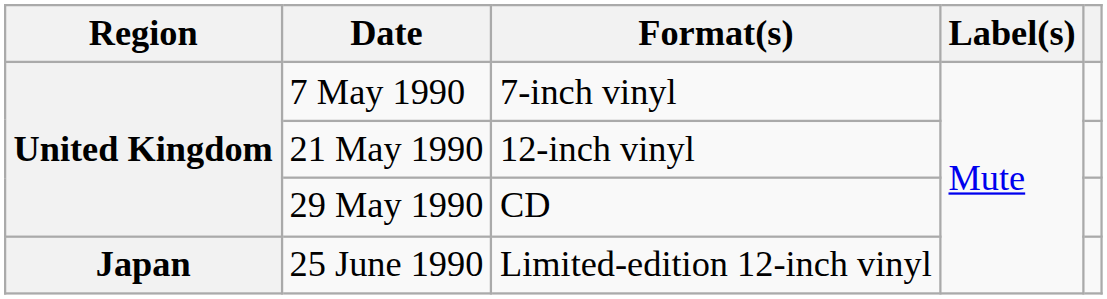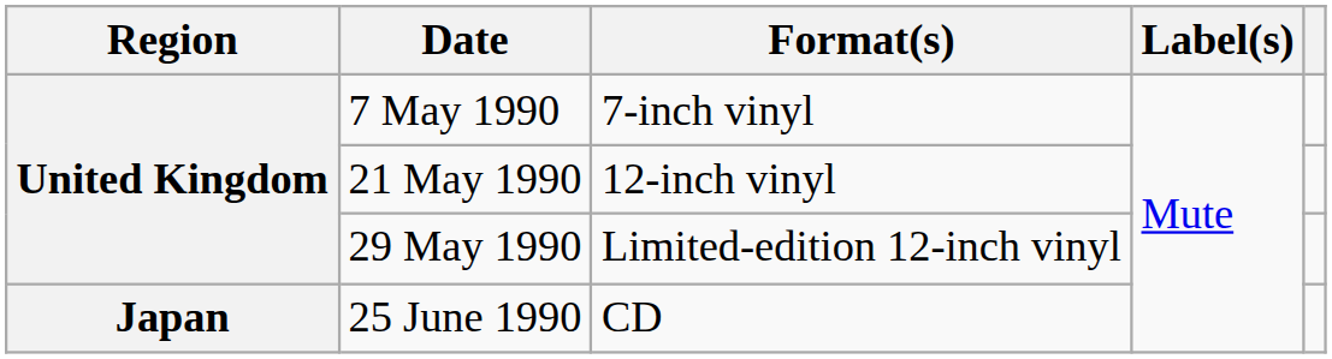 <table class="wikitable plainrowheaders">
 <tr>
 <th scope="col">Region</th>
 <th scope="col">Date</th>
 <th scope="col">Format(s)</th>
 <th scope="col">Label(s)</th>
 <th scope="col"></th>
 </tr>
 <tr>
 <th scope="row" rowspan="3">United Kingdom</th>
 <td>7 May 1990</td>
 <td>7-inch vinyl</td>
 <td rowspan="4"><a href='#'>Mute</a></td>
 <td></td>
 </tr>
 <tr>
 <td>21 May 1990</td>
 <td>12-inch vinyl</td>
 <td></td>
 </tr>
 <tr>
 <td>29 May 1990</td>
-<td>CD</td>
+<td>Limited-edition 12-inch vinyl</td>
 <td></td>
 </tr>
 <tr>
 <th scope="row">Japan</th>
 <td>25 June 1990</td>
-<td>Limited-edition 12-inch vinyl</td>
+<td>CD</td>
 <td></td>
 </tr>
 </table>
